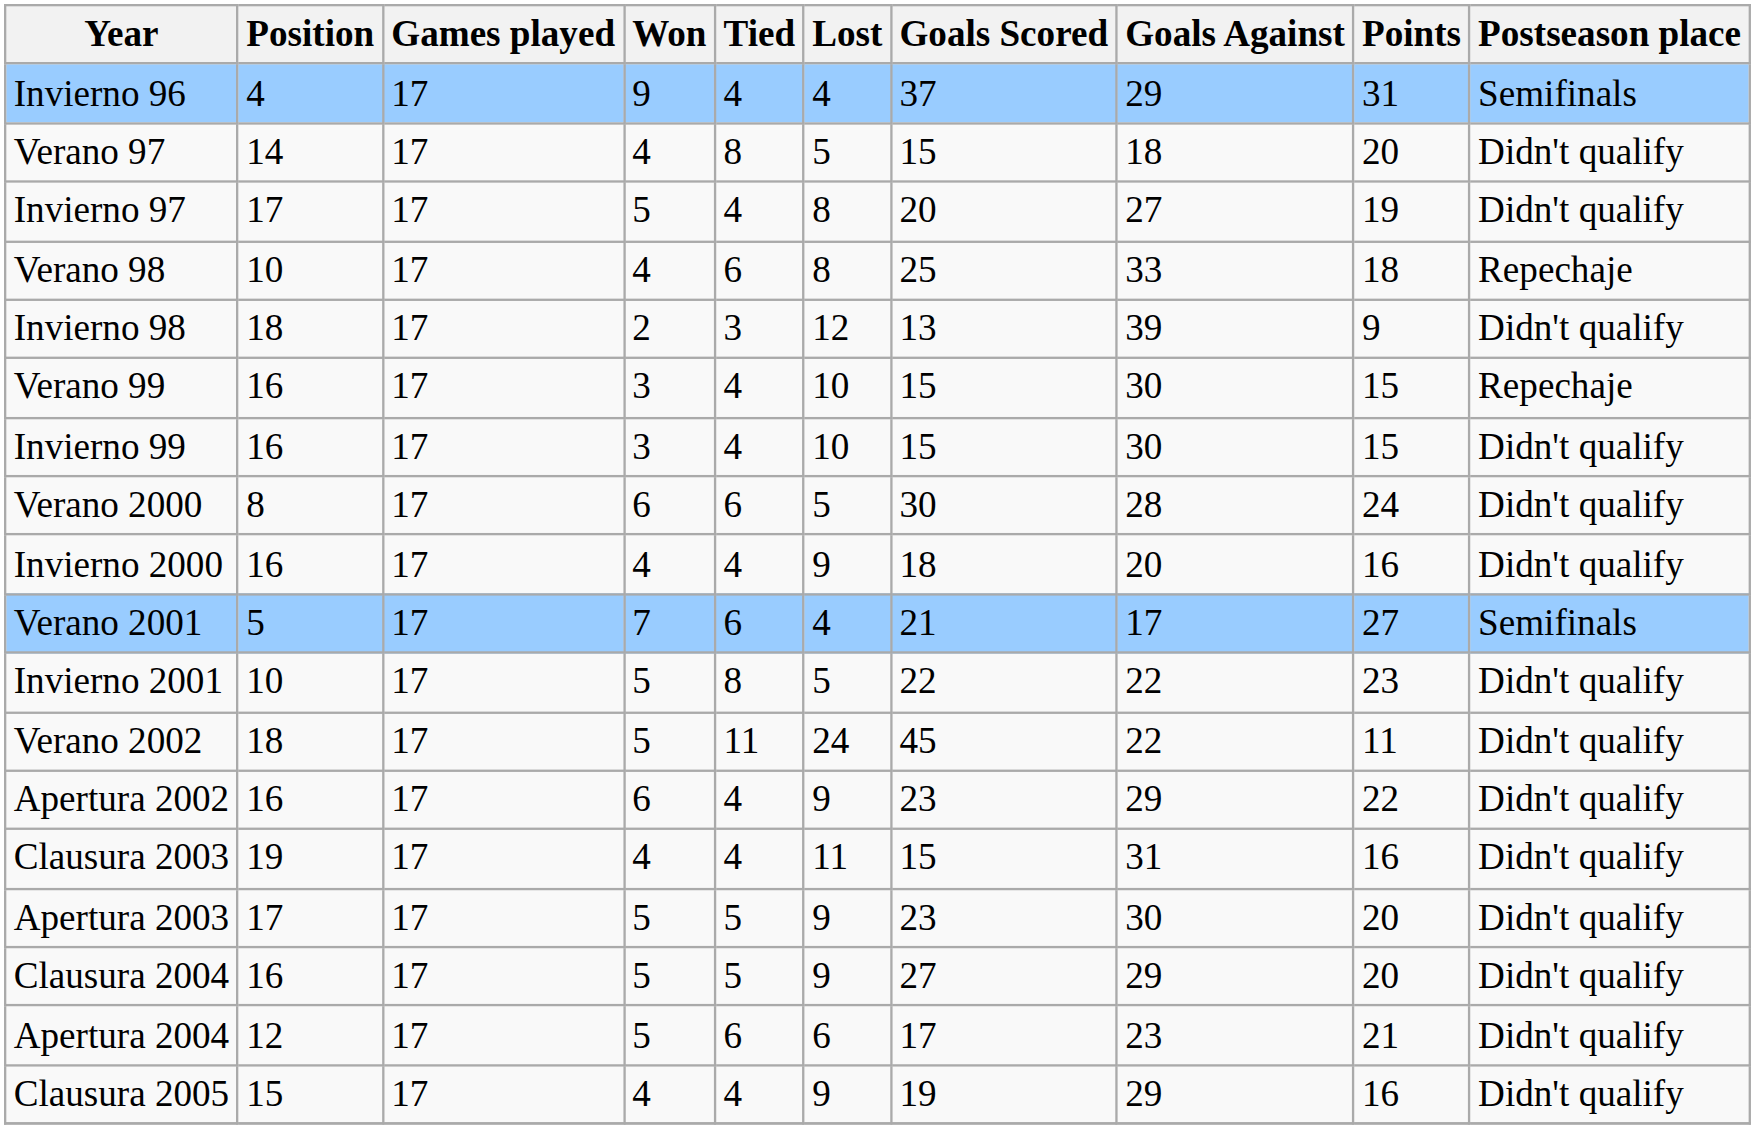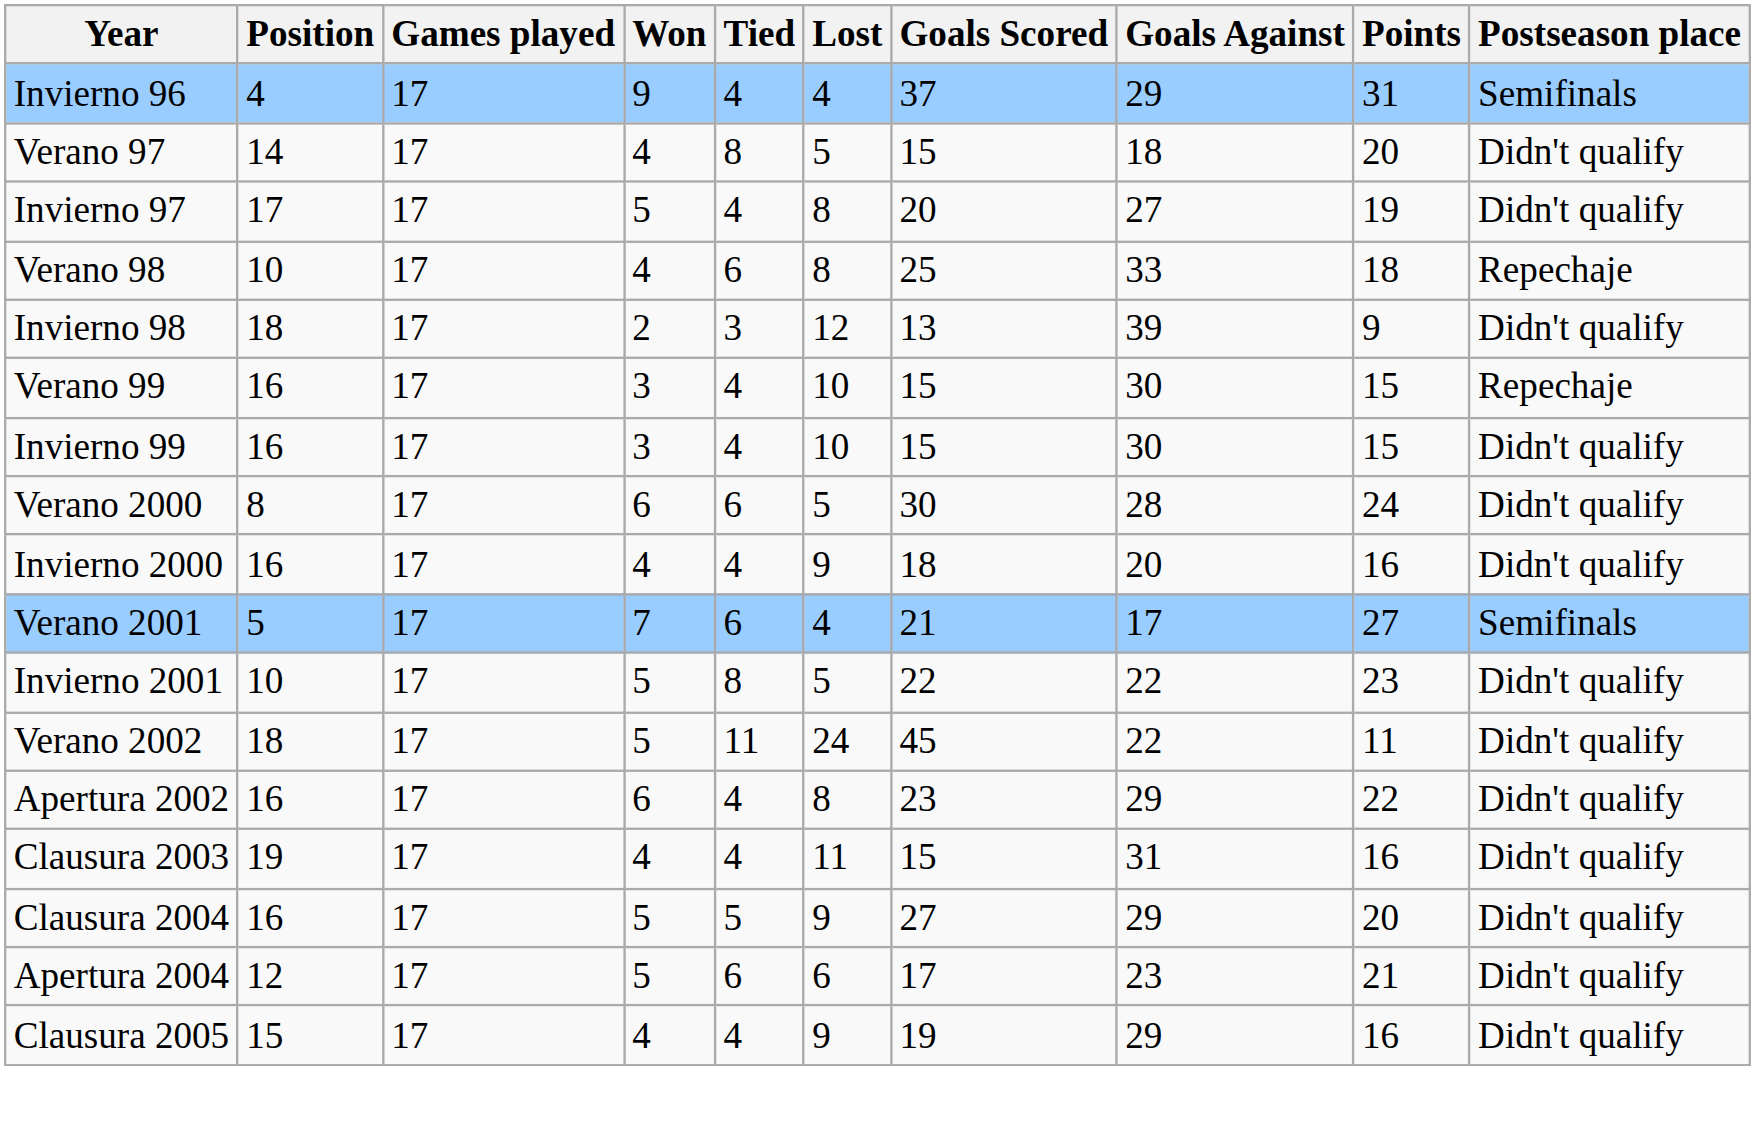 <table class="wikitable">
 <tr>
 <th>Year</th>
 <th>Position</th>
 <th>Games played</th>
 <th>Won</th>
 <th>Tied</th>
 <th>Lost</th>
 <th>Goals Scored</th>
 <th>Goals Against</th>
 <th>Points</th>
 <th>Postseason place</th>
 </tr>
 <tr bgcolor=#99ccff>
 <td>Invierno 96</td>
 <td>4</td>
 <td>17</td>
 <td>9</td>
 <td>4</td>
 <td>4</td>
 <td>37</td>
 <td>29</td>
 <td>31</td>
 <td>Semifinals</td>
 </tr>
 <tr>
 <td>Verano 97</td>
 <td>14</td>
 <td>17</td>
 <td>4</td>
 <td>8</td>
 <td>5</td>
 <td>15</td>
 <td>18</td>
 <td>20</td>
 <td>Didn't qualify</td>
 </tr>
 <tr>
 <td>Invierno 97</td>
 <td>17</td>
 <td>17</td>
 <td>5</td>
 <td>4</td>
 <td>8</td>
 <td>20</td>
 <td>27</td>
 <td>19</td>
 <td>Didn't qualify</td>
 </tr>
 <tr>
 <td>Verano 98</td>
 <td>10</td>
 <td>17</td>
 <td>4</td>
 <td>6</td>
 <td>8</td>
 <td>25</td>
 <td>33</td>
 <td>18</td>
 <td>Repechaje</td>
 </tr>
 <tr>
 <td>Invierno 98</td>
 <td>18</td>
 <td>17</td>
 <td>2</td>
 <td>3</td>
 <td>12</td>
 <td>13</td>
 <td>39</td>
 <td>9</td>
 <td>Didn't qualify</td>
 </tr>
 <tr>
 <td>Verano 99</td>
 <td>16</td>
 <td>17</td>
 <td>3</td>
 <td>4</td>
 <td>10</td>
 <td>15</td>
 <td>30</td>
 <td>15</td>
 <td>Repechaje</td>
 </tr>
 <tr>
 <td>Invierno 99</td>
 <td>16</td>
 <td>17</td>
 <td>3</td>
 <td>4</td>
 <td>10</td>
 <td>15</td>
 <td>30</td>
 <td>15</td>
 <td>Didn't qualify</td>
 </tr>
 <tr>
 <td>Verano 2000</td>
 <td>8</td>
 <td>17</td>
 <td>6</td>
 <td>6</td>
 <td>5</td>
 <td>30</td>
 <td>28</td>
 <td>24</td>
 <td>Didn't qualify</td>
 </tr>
 <tr>
 <td>Invierno 2000</td>
 <td>16</td>
 <td>17</td>
 <td>4</td>
 <td>4</td>
 <td>9</td>
 <td>18</td>
 <td>20</td>
 <td>16</td>
 <td>Didn't qualify</td>
 </tr>
 <tr bgcolor=#99ccff>
 <td>Verano 2001</td>
 <td>5</td>
 <td>17</td>
 <td>7</td>
 <td>6</td>
 <td>4</td>
 <td>21</td>
 <td>17</td>
 <td>27</td>
 <td>Semifinals</td>
 </tr>
 <tr>
 <td>Invierno 2001</td>
 <td>10</td>
 <td>17</td>
 <td>5</td>
 <td>8</td>
 <td>5</td>
 <td>22</td>
 <td>22</td>
 <td>23</td>
 <td>Didn't qualify</td>
 </tr>
 <tr>
 <td>Verano 2002</td>
 <td>18</td>
 <td>17</td>
 <td>5</td>
 <td>11</td>
 <td>24</td>
 <td>45</td>
 <td>22</td>
 <td>11</td>
 <td>Didn't qualify</td>
 </tr>
 <tr>
 <td>Apertura 2002</td>
 <td>16</td>
 <td>17</td>
 <td>6</td>
 <td>4</td>
-<td>9</td>
+<td>8</td>
 <td>23</td>
 <td>29</td>
 <td>22</td>
 <td>Didn't qualify</td>
 </tr>
 <tr>
 <td>Clausura 2003</td>
 <td>19</td>
 <td>17</td>
 <td>4</td>
 <td>4</td>
 <td>11</td>
 <td>15</td>
 <td>31</td>
 <td>16</td>
-<td>Didn't qualify</td>
-</tr>
-<tr>
-<td>Apertura 2003</td>
-<td>17</td>
-<td>17</td>
-<td>5</td>
-<td>5</td>
-<td>9</td>
-<td>23</td>
-<td>30</td>
-<td>20</td>
 <td>Didn't qualify</td>
 </tr>
 <tr>
 <td>Clausura 2004</td>
 <td>16</td>
 <td>17</td>
 <td>5</td>
 <td>5</td>
 <td>9</td>
 <td>27</td>
 <td>29</td>
 <td>20</td>
 <td>Didn't qualify</td>
 </tr>
 <tr>
 <td>Apertura 2004</td>
 <td>12</td>
 <td>17</td>
 <td>5</td>
 <td>6</td>
 <td>6</td>
 <td>17</td>
 <td>23</td>
 <td>21</td>
 <td>Didn't qualify</td>
 </tr>
 <tr>
 <td>Clausura 2005</td>
 <td>15</td>
 <td>17</td>
 <td>4</td>
 <td>4</td>
 <td>9</td>
 <td>19</td>
 <td>29</td>
 <td>16</td>
 <td>Didn't qualify</td>
 </tr>
 <tr>
 </tr>
 </table>
